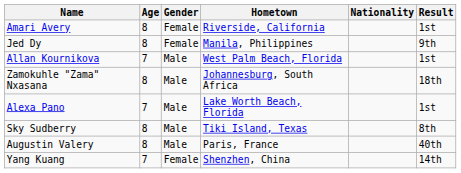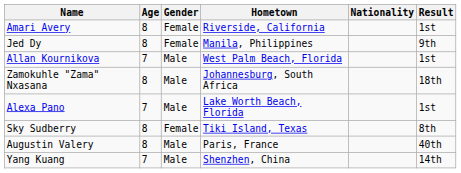 <table class="wikitable sortable">
 <tr>
 <th scope="col">Name</th>
 <th scope="col">Age</th>
 <th scope="col">Gender</th>
 <th scope="col">Hometown</th>
 <th scope="col">Nationality</th>
 <th scope="col">Result</th>
 </tr>
 <tr>
 <td><a href='#'>Amari Avery</a></td>
 <td>8</td>
 <td>Female</td>
 <td><a href='#'>Riverside, California</a></td>
 <td></td>
 <td>1st</td>
 </tr>
 <tr>
 <td>Jed Dy</td>
 <td>8</td>
 <td>Female</td>
 <td><a href='#'>Manila</a>, Philippines</td>
 <td></td>
 <td>9th</td>
 </tr>
 <tr>
 <td><a href='#'>Allan Kournikova</a></td>
 <td>7</td>
 <td>Male</td>
 <td><a href='#'>West Palm Beach, Florida</a></td>
 <td></td>
 <td>1st</td>
 </tr>
 <tr>
 <td>Zamokuhle "Zama" Nxasana</td>
 <td>8</td>
 <td>Male</td>
 <td><a href='#'>Johannesburg</a>, South Africa</td>
 <td></td>
 <td>18th</td>
 </tr>
 <tr>
 <td><a href='#'>Alexa Pano</a></td>
 <td>7</td>
 <td>Male</td>
 <td><a href='#'>Lake Worth Beach, Florida</a></td>
 <td></td>
 <td>1st</td>
 </tr>
 <tr>
 <td>Sky Sudberry</td>
 <td>8</td>
-<td>Male</td>
+<td>Female</td>
 <td><a href='#'>Tiki Island, Texas</a></td>
 <td></td>
 <td>8th</td>
 </tr>
 <tr>
 <td>Augustin Valery</td>
 <td>8</td>
 <td>Male</td>
 <td>Paris, France</td>
 <td></td>
 <td>40th</td>
 </tr>
 <tr>
 <td>Yang Kuang</td>
 <td>7</td>
-<td>Female</td>
+<td>Male</td>
 <td><a href='#'>Shenzhen</a>, China</td>
 <td></td>
 <td>14th</td>
 </tr>
 </table>
